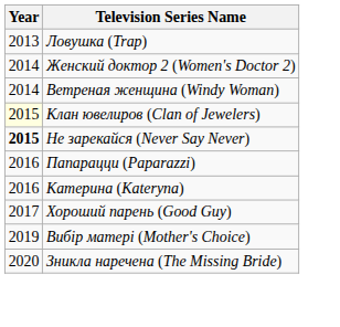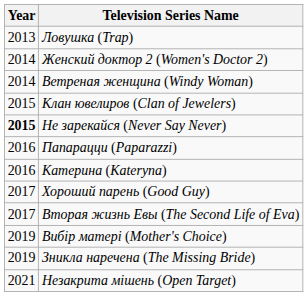 <table class="wikitable">
 <tr>
 <th>Year</th>
 <th>Television Series Name</th>
 </tr>
 <tr>
 <td>2013</td>
 <td><em>Ловушка</em> (<em>Trap</em>)</td>
 </tr>
 <tr>
 <td>2014</td>
 <td><em>Женский доктор 2</em> (<em>Women's Doctor 2</em>)</td>
 </tr>
 <tr>
 <td>2014</td>
 <td><em>Ветреная женщина</em> (<em>Windy Woman</em>)</td>
 </tr>
 <tr>
-<td style="background: lightyellow;">2015</td>
+<td>2015</td>
 <td><em>Клан ювелиров</em> (<em>Clan of Jewelers</em>)</td>
 </tr>
 <tr>
 <td><strong>2015</strong></td>
 <td><em>Не зарекайся</em> (<em>Never Say Never</em>)</td>
 </tr>
 <tr>
 <td>2016</td>
 <td><em>Папарацци</em> (<em>Paparazzi</em>)</td>
 </tr>
 <tr>
 <td>2016</td>
 <td><em>Катерина</em> (<em>Kateryna</em>)</td>
 </tr>
 <tr>
 <td>2017</td>
 <td><em>Хороший парень</em> (<em>Good Guy</em>)</td>
 </tr>
 <tr>
+<td>2017</td>
+<td><em>Вторая жизнь Евы</em> (<em>The Second Life of Eva</em>)</td>
+</tr>
+<tr>
 <td>2019</td>
 <td><em>Вибір матері</em> (<em>Mother's Choice</em>)</td>
 </tr>
 <tr>
-<td>2020</td>
+<td>2019</td>
 <td><em>Зникла наречена</em> (<em>The Missing Bride</em>)</td>
 </tr>
+<tr>
+<td>2021</td>
+<td><em>Незакрита мішень</em> (<em>Open Target</em>)</td>
+</tr>
 </table>
